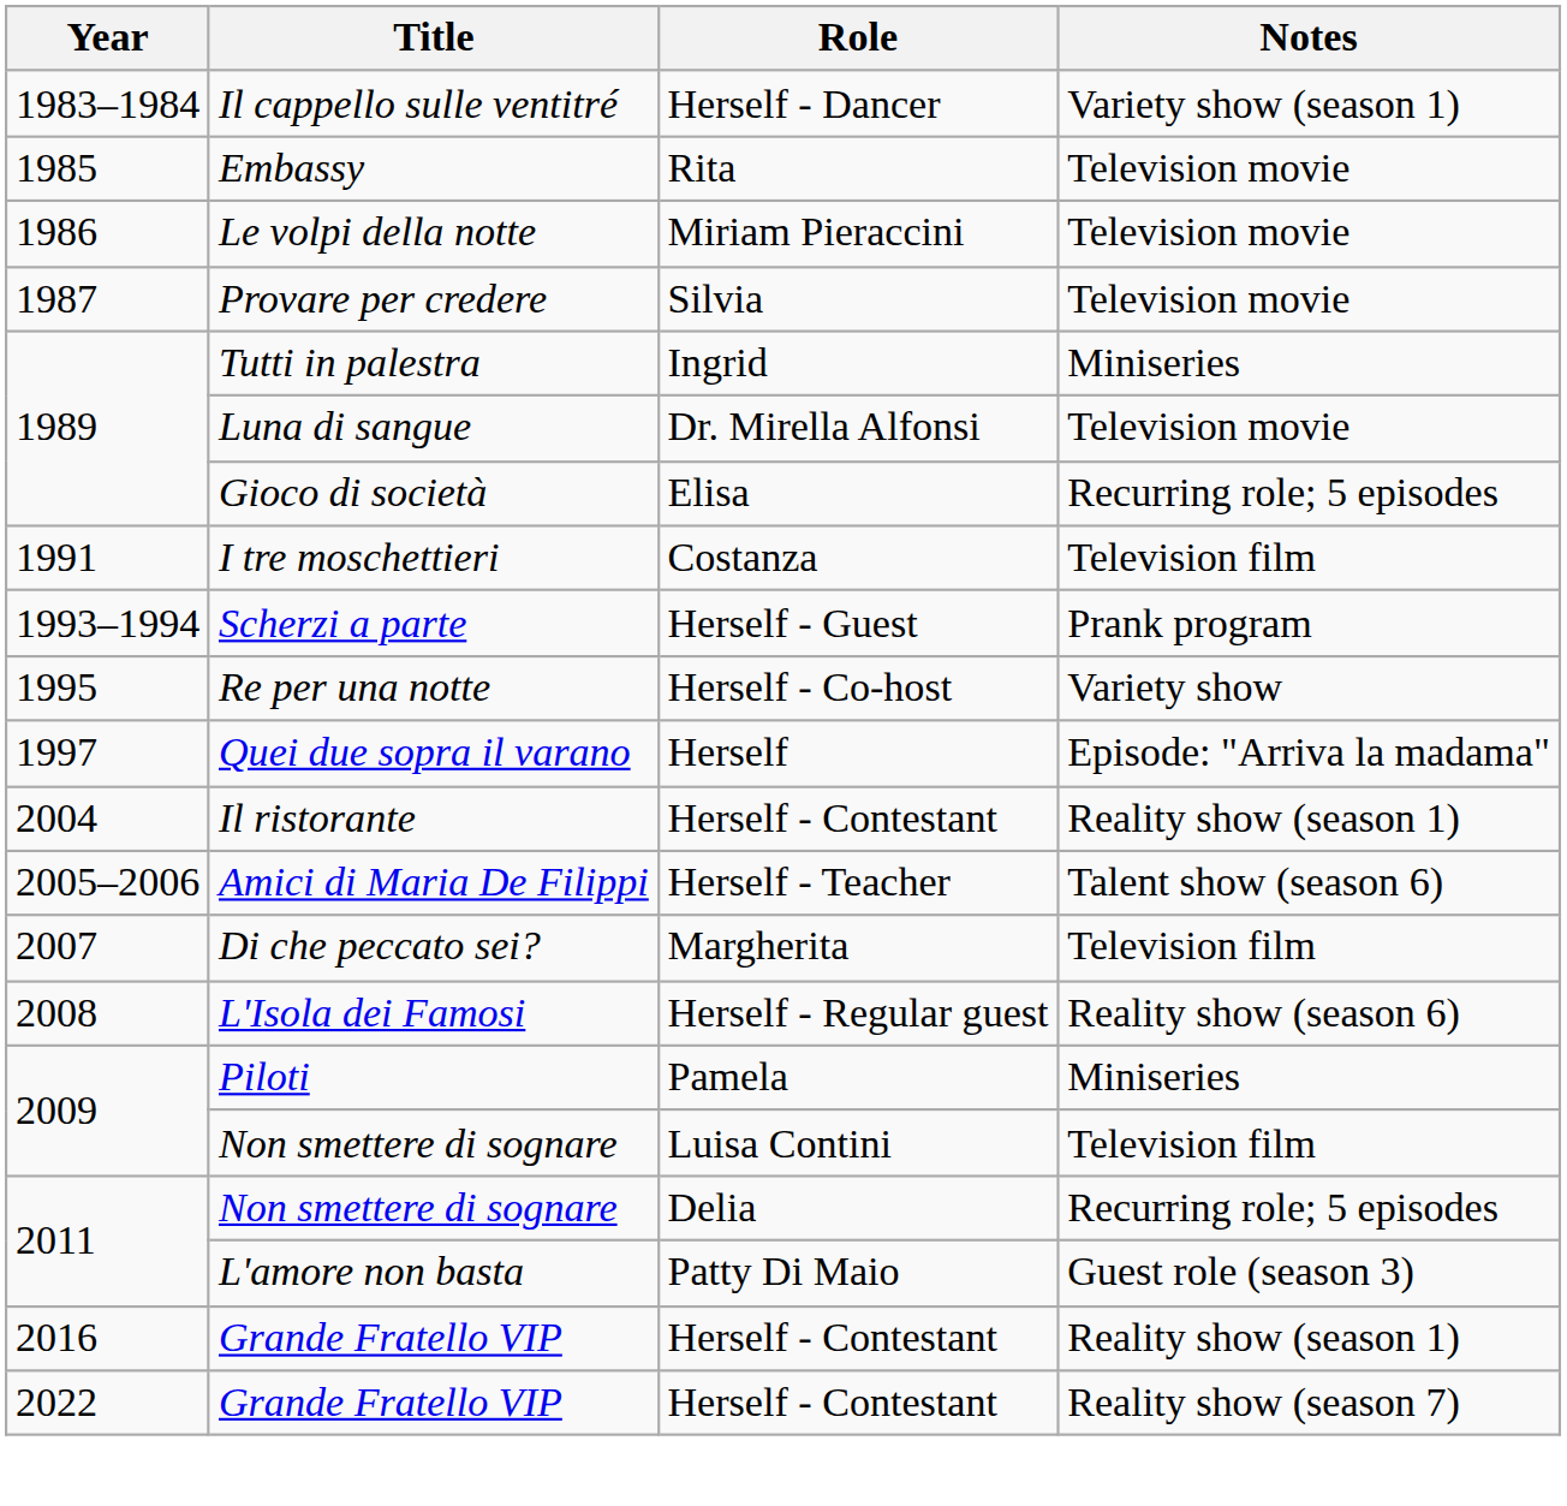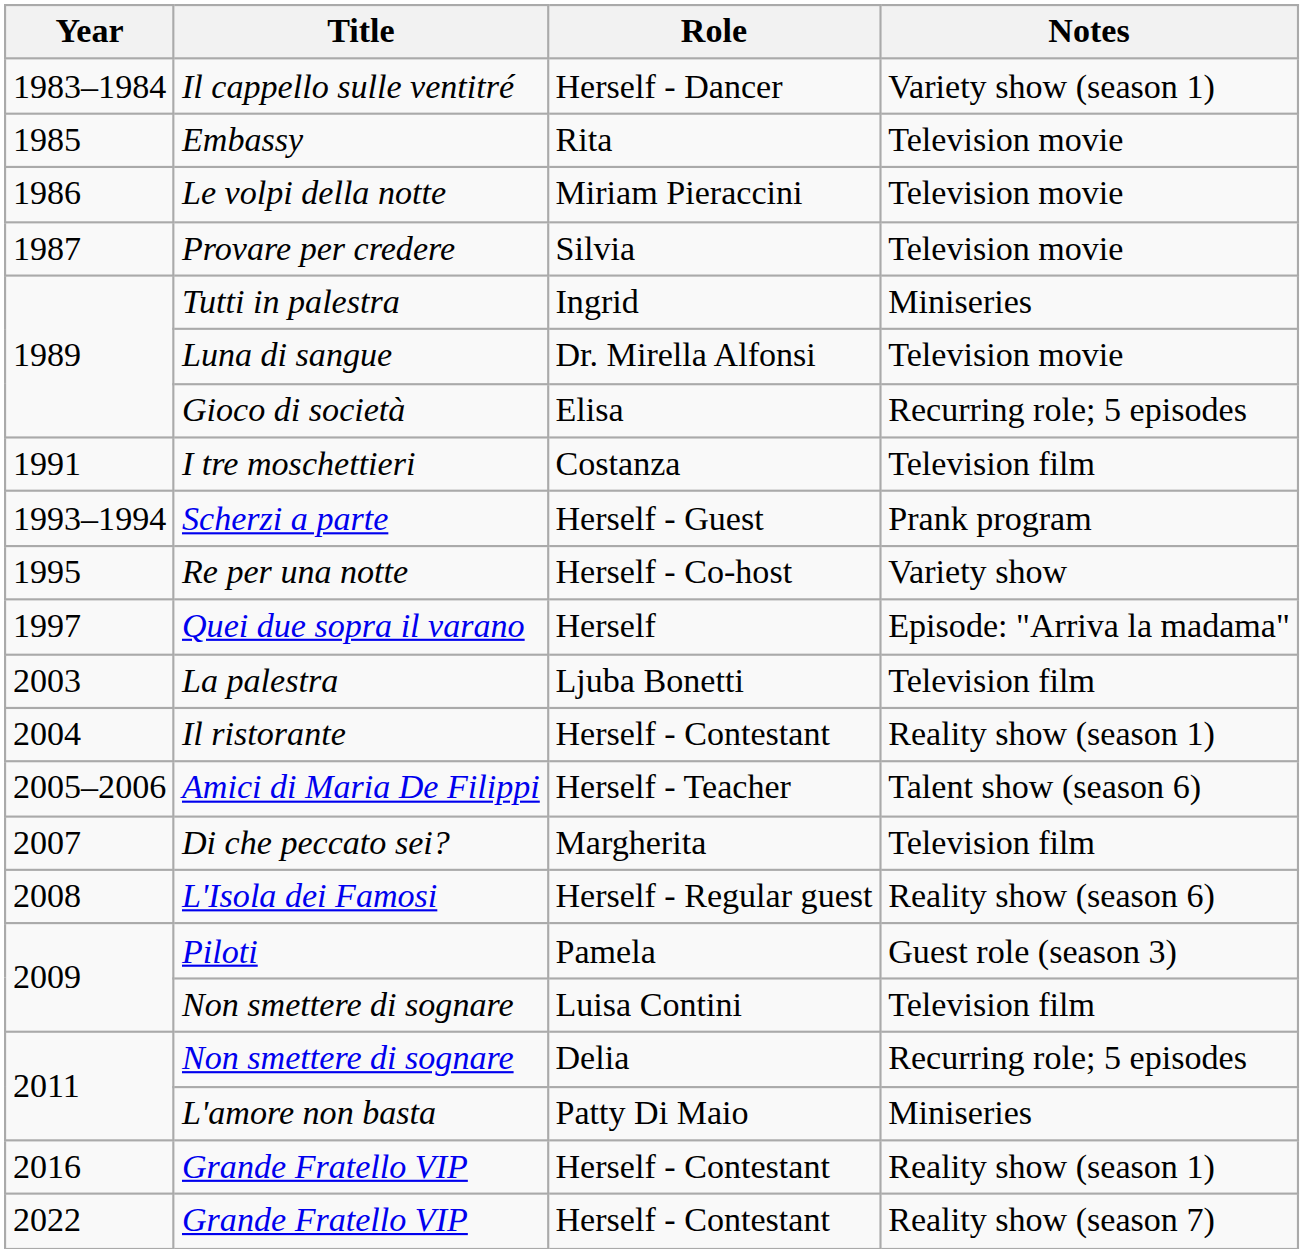 <table class="wikitable">
 <tr>
 <th>Year</th>
 <th>Title</th>
 <th>Role</th>
 <th>Notes</th>
 </tr>
 <tr>
 <td>1983–1984</td>
 <td><em>Il cappello sulle ventitré</em></td>
 <td>Herself - Dancer</td>
 <td>Variety show (season 1)</td>
 </tr>
 <tr>
 <td>1985</td>
 <td><em>Embassy</em></td>
 <td>Rita</td>
 <td>Television movie</td>
 </tr>
 <tr>
 <td>1986</td>
 <td><em>Le volpi della notte</em></td>
 <td>Miriam Pieraccini</td>
 <td>Television movie</td>
 </tr>
 <tr>
 <td>1987</td>
 <td><em>Provare per credere</em></td>
 <td>Silvia</td>
 <td>Television movie</td>
 </tr>
 <tr>
 <td rowspan="3">1989</td>
 <td><em>Tutti in palestra</em></td>
 <td>Ingrid</td>
 <td>Miniseries</td>
 </tr>
 <tr>
 <td><em>Luna di sangue</em></td>
 <td>Dr. Mirella Alfonsi</td>
 <td>Television movie</td>
 </tr>
 <tr>
 <td><em>Gioco di società</em></td>
 <td>Elisa</td>
 <td>Recurring role; 5 episodes</td>
 </tr>
 <tr>
 <td>1991</td>
 <td><em>I tre moschettieri</em></td>
 <td>Costanza</td>
 <td>Television film</td>
 </tr>
 <tr>
 <td>1993–1994</td>
 <td><em><a href='#'>Scherzi a parte</a></em></td>
 <td>Herself - Guest</td>
 <td>Prank program</td>
 </tr>
 <tr>
 <td>1995</td>
 <td><em>Re per una notte</em></td>
 <td>Herself - Co-host</td>
 <td>Variety show</td>
 </tr>
 <tr>
 <td>1997</td>
 <td><em><a href='#'>Quei due sopra il varano</a></em></td>
 <td>Herself</td>
 <td>Episode: "Arriva la madama"</td>
 </tr>
 <tr>
+<td>2003</td>
+<td><em>La palestra</em></td>
+<td>Ljuba Bonetti</td>
+<td>Television film</td>
+</tr>
+<tr>
 <td>2004</td>
 <td><em>Il ristorante</em></td>
 <td>Herself - Contestant</td>
 <td>Reality show (season 1)</td>
 </tr>
 <tr>
 <td>2005–2006</td>
 <td><em><a href='#'>Amici di Maria De Filippi</a></em></td>
 <td>Herself - Teacher</td>
 <td>Talent show (season 6)</td>
 </tr>
 <tr>
 <td>2007</td>
 <td><em>Di che peccato sei?</em></td>
 <td>Margherita</td>
 <td>Television film</td>
 </tr>
 <tr>
 <td>2008</td>
 <td><em><a href='#'>L'Isola dei Famosi</a></em></td>
 <td>Herself - Regular guest</td>
 <td>Reality show (season 6)</td>
 </tr>
 <tr>
 <td rowspan="2">2009</td>
 <td><em><a href='#'>Piloti</a></em></td>
 <td>Pamela</td>
-<td>Miniseries</td>
+<td>Guest role (season 3)</td>
 </tr>
 <tr>
 <td><em>Non smettere di sognare</em></td>
 <td>Luisa Contini</td>
 <td>Television film</td>
 </tr>
 <tr>
 <td rowspan="2">2011</td>
 <td><em><a href='#'>Non smettere di sognare</a></em></td>
 <td>Delia</td>
 <td>Recurring role; 5 episodes</td>
 </tr>
 <tr>
 <td><em>L'amore non basta</em></td>
 <td>Patty Di Maio</td>
-<td>Guest role (season 3)</td>
+<td>Miniseries</td>
 </tr>
 <tr>
 <td>2016</td>
 <td><em><a href='#'>Grande Fratello VIP</a></em></td>
 <td>Herself - Contestant</td>
 <td>Reality show (season 1)</td>
 </tr>
 <tr>
 <td>2022</td>
 <td><em><a href='#'>Grande Fratello VIP</a></em></td>
 <td>Herself - Contestant</td>
 <td>Reality show (season 7)</td>
 </tr>
 </table>
